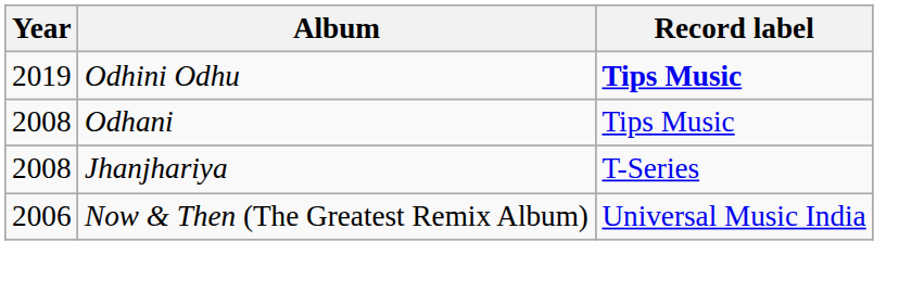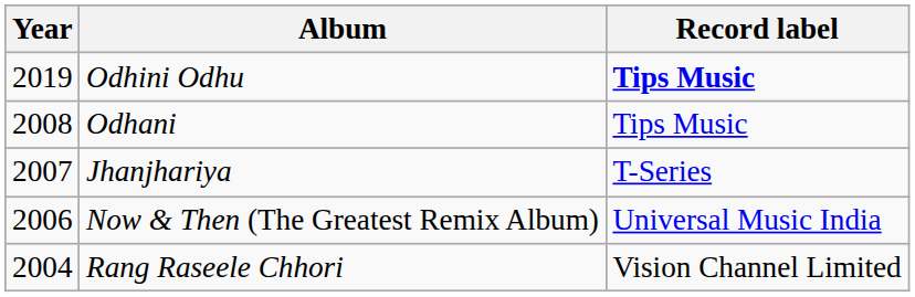 <table class="wikitable sortable">
 <tr>
 <th>Year</th>
 <th>Album</th>
 <th>Record label</th>
 </tr>
 <tr>
 <td>2019</td>
 <td><em>Odhini Odhu</em></td>
 <td><strong><a href='#'>Tips Music</a></strong></td>
 </tr>
 <tr>
 <td>2008</td>
 <td><em>Odhani</em></td>
 <td><a href='#'>Tips Music</a></td>
 </tr>
 <tr>
-<td>2008</td>
+<td>2007</td>
 <td><em>Jhanjhariya</em></td>
 <td><a href='#'>T-Series</a></td>
 </tr>
 <tr>
 <td>2006</td>
 <td><em>Now & Then</em> (The Greatest Remix Album)</td>
 <td><a href='#'>Universal Music India</a></td>
 </tr>
+<tr>
+<td>2004</td>
+<td><em>Rang Raseele Chhori</em></td>
+<td>Vision Channel Limited</td>
+</tr>
 </table>
